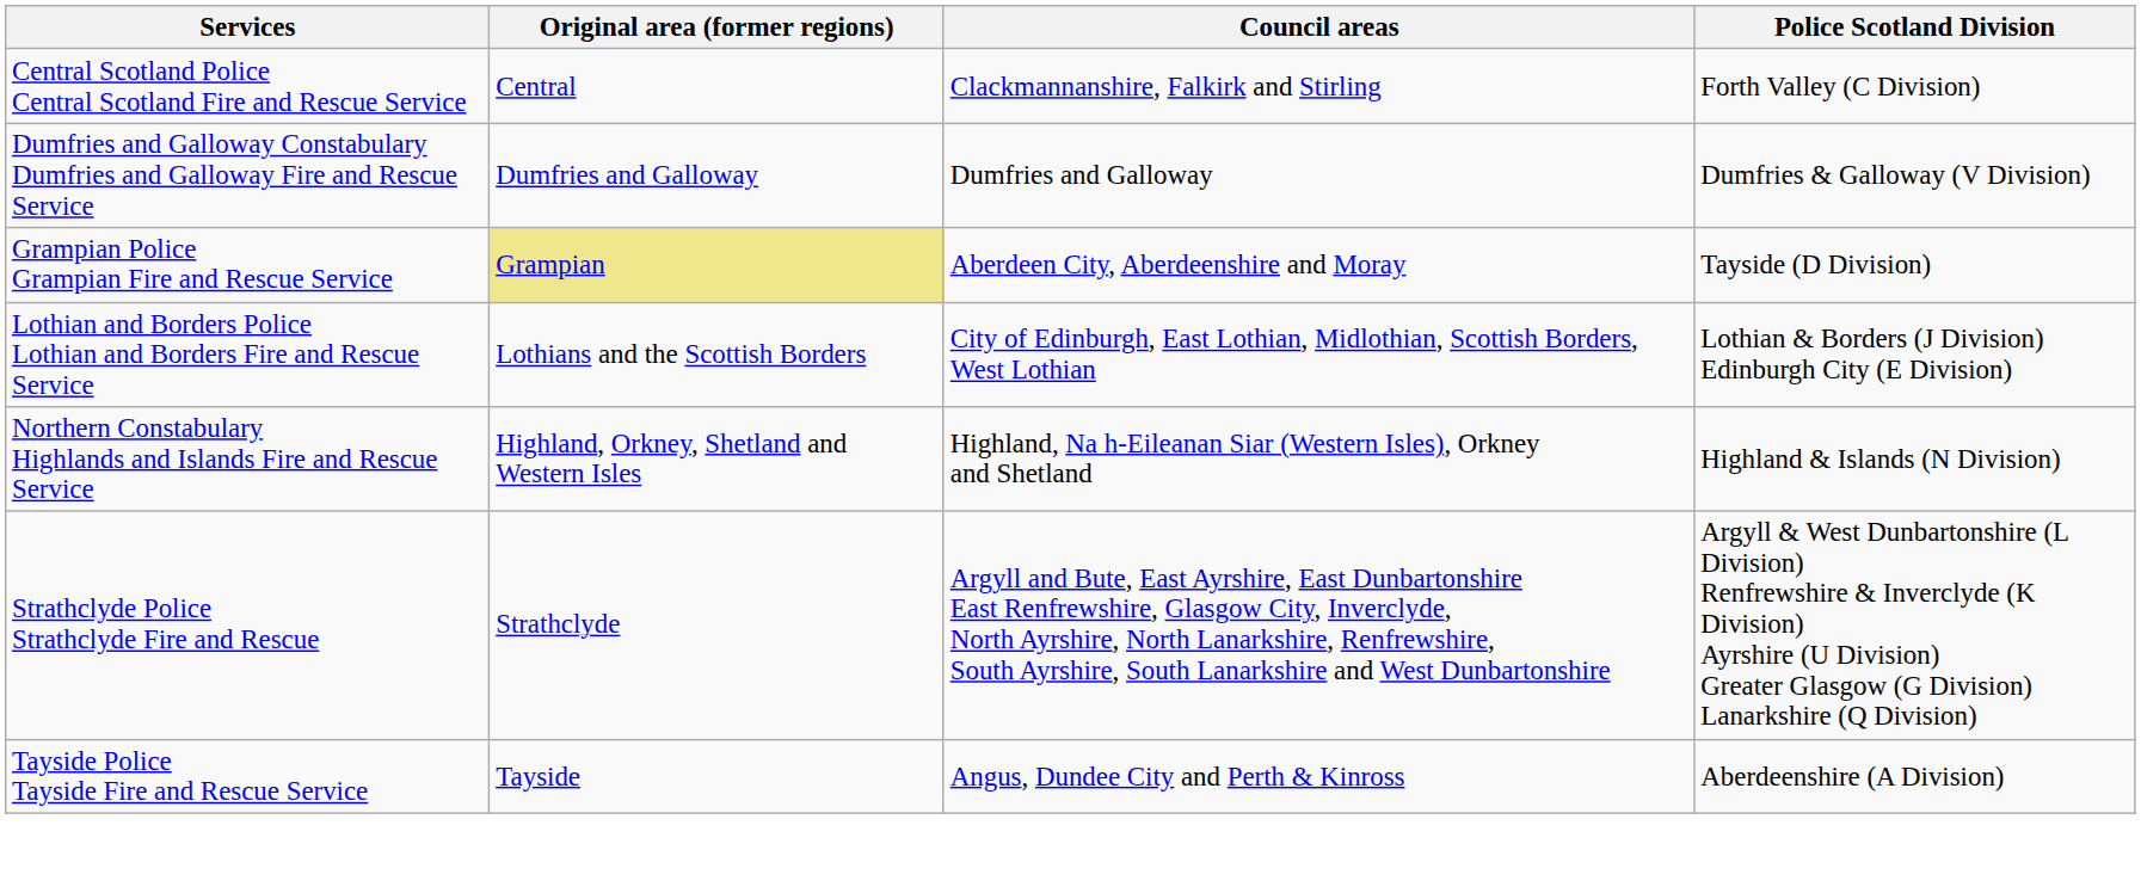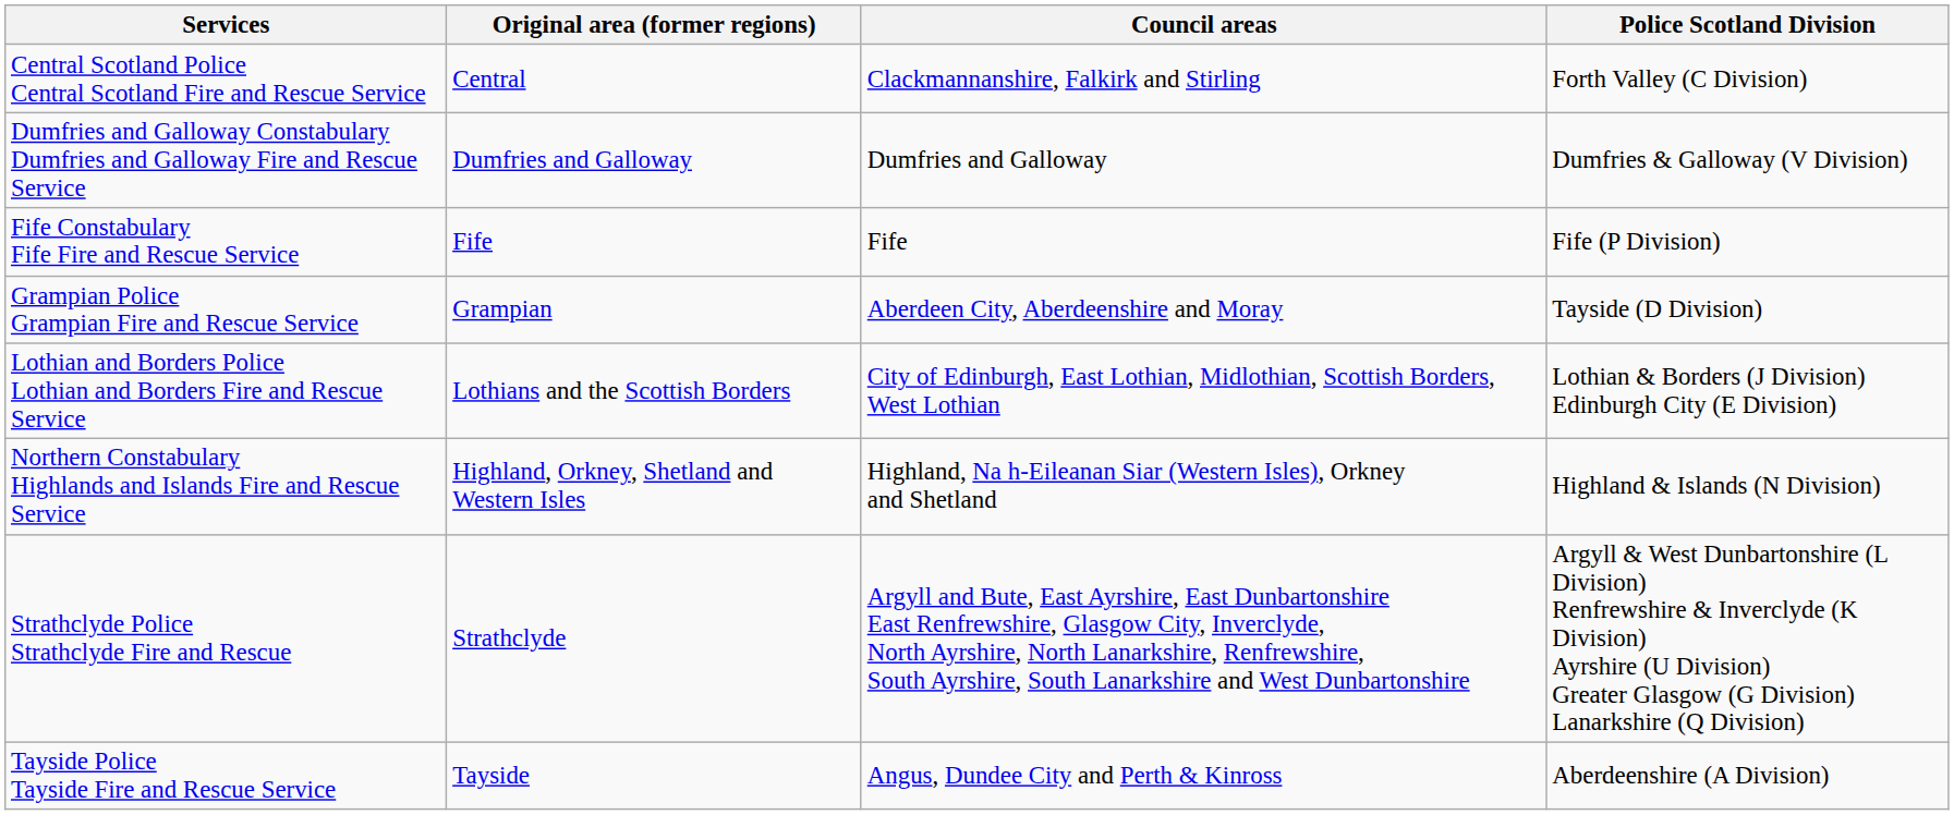 <table class="wikitable">
 <tr>
 <th>Services</th>
 <th>Original area (former regions)</th>
 <th>Council areas</th>
 <th>Police Scotland Division</th>
 </tr>
 <tr>
 <td><a href='#'>Central Scotland Police</a> <br> <a href='#'>Central Scotland Fire and Rescue Service</a></td>
 <td><a href='#'>Central</a></td>
 <td><a href='#'>Clackmannanshire</a>, <a href='#'>Falkirk</a> and <a href='#'>Stirling</a></td>
 <td>Forth Valley (C Division)</td>
 </tr>
 <tr>
 <td><a href='#'>Dumfries and Galloway Constabulary</a> <br> <a href='#'>Dumfries and Galloway Fire and Rescue Service</a></td>
 <td><a href='#'>Dumfries and Galloway</a></td>
 <td>Dumfries and Galloway</td>
 <td>Dumfries & Galloway (V Division)</td>
 </tr>
 <tr>
+<td><a href='#'>Fife Constabulary</a> <br> <a href='#'>Fife Fire and Rescue Service</a></td>
+<td><a href='#'>Fife</a></td>
+<td>Fife</td>
+<td>Fife (P Division)</td>
+</tr>
+<tr>
 <td><a href='#'>Grampian Police</a> <br> <a href='#'>Grampian Fire and Rescue Service</a></td>
-<td style="background: khaki;"><a href='#'>Grampian</a></td>
+<td><a href='#'>Grampian</a></td>
 <td><a href='#'>Aberdeen City</a>, <a href='#'>Aberdeenshire</a> and <a href='#'>Moray</a></td>
 <td>Tayside (D Division)</td>
 </tr>
 <tr>
 <td><a href='#'>Lothian and Borders Police</a> <br> <a href='#'>Lothian and Borders Fire and Rescue Service</a></td>
 <td><a href='#'>Lothians</a> and the <a href='#'>Scottish Borders</a></td>
 <td><a href='#'>City of Edinburgh</a>, <a href='#'>East Lothian</a>, <a href='#'>Midlothian</a>, <a href='#'>Scottish Borders</a>, <a href='#'>West Lothian</a></td>
 <td>Lothian & Borders (J Division)<br>Edinburgh City (E Division)</td>
 </tr>
 <tr>
 <td><a href='#'>Northern Constabulary</a> <br> <a href='#'>Highlands and Islands Fire and Rescue Service</a></td>
 <td><a href='#'>Highland</a>, <a href='#'>Orkney</a>, <a href='#'>Shetland</a> and <a href='#'>Western Isles</a></td>
 <td>Highland, <a href='#'>Na h-Eileanan Siar (Western Isles)</a>, Orkney <br> and Shetland</td>
 <td>Highland & Islands (N Division)</td>
 </tr>
 <tr>
 <td><a href='#'>Strathclyde Police</a> <br> <a href='#'>Strathclyde Fire and Rescue</a></td>
 <td><a href='#'>Strathclyde</a></td>
 <td><a href='#'>Argyll and Bute</a>, <a href='#'>East Ayrshire</a>, <a href='#'>East Dunbartonshire</a> <br> <a href='#'>East Renfrewshire</a>, <a href='#'>Glasgow City</a>, <a href='#'>Inverclyde</a>, <br> <a href='#'>North Ayrshire</a>, <a href='#'>North Lanarkshire</a>, <a href='#'>Renfrewshire</a>, <br> <a href='#'>South Ayrshire</a>, <a href='#'>South Lanarkshire</a> and <a href='#'>West Dunbartonshire</a></td>
 <td>Argyll & West Dunbartonshire (L Division)<br>Renfrewshire & Inverclyde (K Division)<br>Ayrshire (U Division)<br>Greater Glasgow (G Division)<br>Lanarkshire (Q Division)</td>
 </tr>
 <tr>
 <td><a href='#'>Tayside Police</a> <br> <a href='#'>Tayside Fire and Rescue Service</a></td>
 <td><a href='#'>Tayside</a></td>
 <td><a href='#'>Angus</a>, <a href='#'>Dundee City</a> and <a href='#'>Perth & Kinross</a></td>
 <td>Aberdeenshire (A Division)</td>
 </tr>
 </table>
